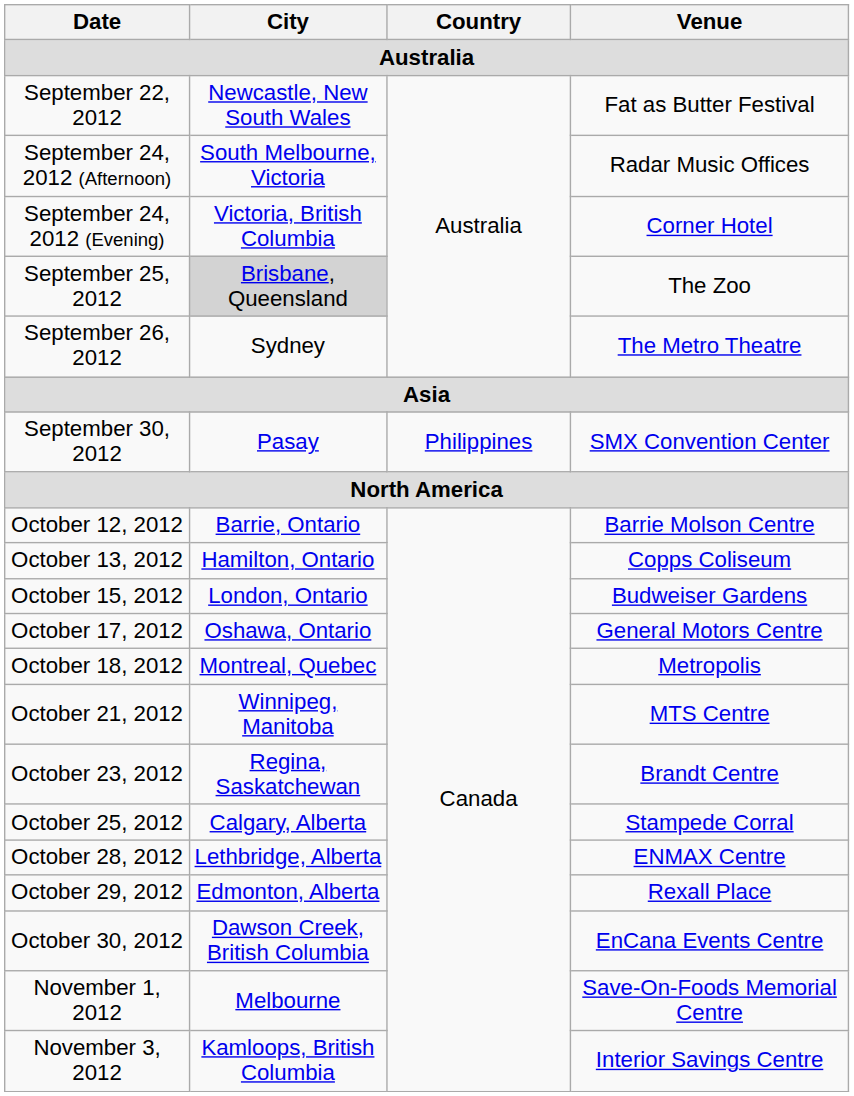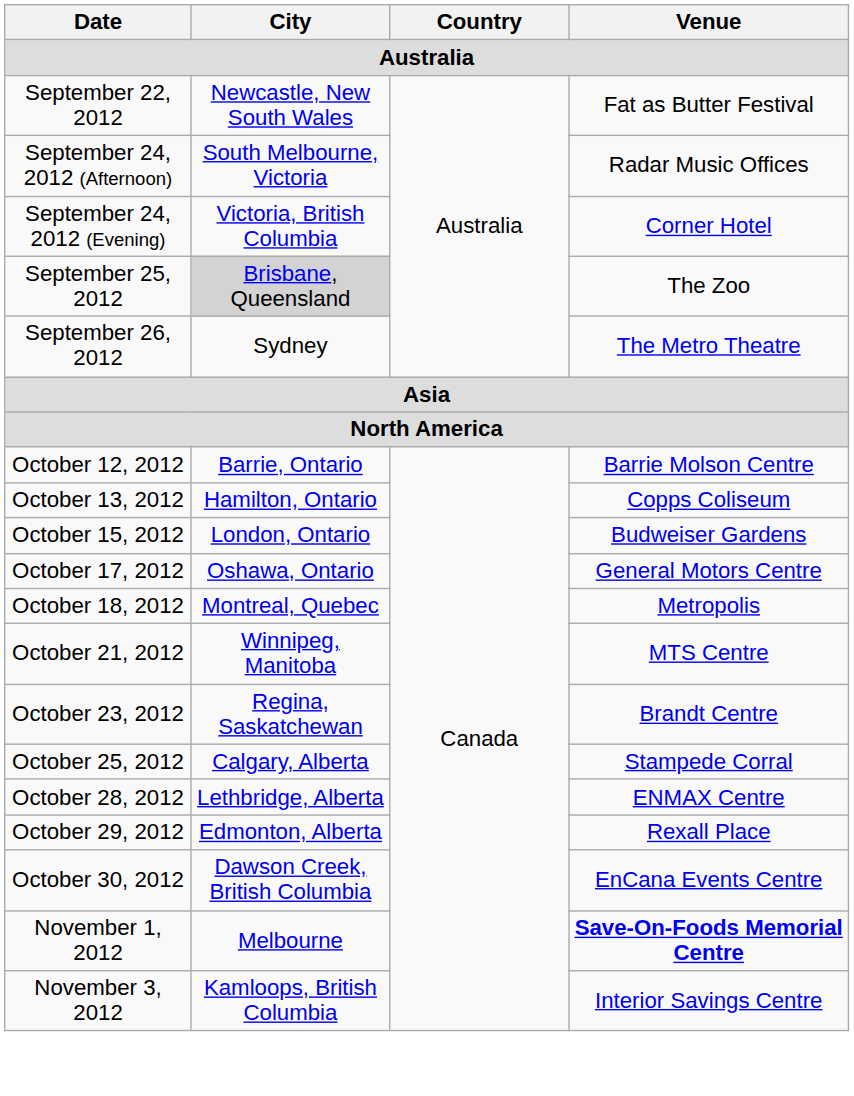 <table class="wikitable" style="text-align:center;">
 <tr>
 <th width="150">Date</th>
 <th width="150">City</th>
 <th width="150">Country</th>
 <th width="250">Venue</th>
 </tr>
 <tr style="background:#ddd;">
 <td colspan="4"><strong>Australia</strong></td>
 </tr>
 <tr>
 <td>September 22, 2012</td>
 <td><a href='#'>Newcastle, New South Wales</a></td>
 <td rowspan="5">Australia</td>
 <td>Fat as Butter Festival</td>
 </tr>
 <tr>
 <td>September 24, 2012 <small>(Afternoon)</small></td>
 <td><a href='#'>South Melbourne, Victoria</a></td>
 <td>Radar Music Offices</td>
 </tr>
 <tr>
 <td>September 24, 2012 <small>(Evening)</small></td>
 <td><a href='#'>Victoria, British Columbia</a></td>
 <td><a href='#'>Corner Hotel</a></td>
 </tr>
 <tr>
 <td>September 25, 2012</td>
 <td style="background: lightgrey;"><a href='#'>Brisbane</a>, Queensland</td>
 <td>The Zoo</td>
 </tr>
 <tr>
 <td>September 26, 2012</td>
 <td>Sydney</td>
 <td><a href='#'>The Metro Theatre</a></td>
 </tr>
 <tr style="background:#ddd;">
 <td colspan="4"><strong>Asia</strong></td>
-</tr>
-<tr>
-<td>September 30, 2012</td>
-<td><a href='#'>Pasay</a></td>
-<td><a href='#'>Philippines</a></td>
-<td><a href='#'>SMX Convention Center</a></td>
 </tr>
 <tr style="background:#ddd;">
 <td colspan="4"><strong>North America</strong></td>
 </tr>
 <tr>
 <td>October 12, 2012</td>
 <td><a href='#'>Barrie, Ontario</a></td>
 <td rowspan="13">Canada</td>
 <td><a href='#'>Barrie Molson Centre</a></td>
 </tr>
 <tr>
 <td>October 13, 2012</td>
 <td><a href='#'>Hamilton, Ontario</a></td>
 <td><a href='#'>Copps Coliseum</a></td>
 </tr>
 <tr>
 <td>October 15, 2012</td>
 <td><a href='#'>London, Ontario</a></td>
 <td><a href='#'>Budweiser Gardens</a></td>
 </tr>
 <tr>
 <td>October 17, 2012</td>
 <td><a href='#'>Oshawa, Ontario</a></td>
 <td><a href='#'>General Motors Centre</a></td>
 </tr>
 <tr>
 <td>October 18, 2012</td>
 <td><a href='#'>Montreal, Quebec</a></td>
 <td><a href='#'>Metropolis</a></td>
 </tr>
 <tr>
 <td>October 21, 2012</td>
 <td><a href='#'>Winnipeg, Manitoba</a></td>
 <td><a href='#'>MTS Centre</a></td>
 </tr>
 <tr>
 <td>October 23, 2012</td>
 <td><a href='#'>Regina, Saskatchewan</a></td>
 <td><a href='#'>Brandt Centre</a></td>
 </tr>
 <tr>
 <td>October 25, 2012</td>
 <td><a href='#'>Calgary, Alberta</a></td>
 <td><a href='#'>Stampede Corral</a></td>
 </tr>
 <tr>
 <td>October 28, 2012</td>
 <td><a href='#'>Lethbridge, Alberta</a></td>
 <td><a href='#'>ENMAX Centre</a></td>
 </tr>
 <tr>
 <td>October 29, 2012</td>
 <td><a href='#'>Edmonton, Alberta</a></td>
 <td><a href='#'>Rexall Place</a></td>
 </tr>
 <tr>
 <td>October 30, 2012</td>
 <td><a href='#'>Dawson Creek, British Columbia</a></td>
 <td><a href='#'>EnCana Events Centre</a></td>
 </tr>
 <tr>
 <td>November 1, 2012</td>
 <td><a href='#'>Melbourne</a></td>
-<td><a href='#'>Save-On-Foods Memorial Centre</a></td>
+<td><strong><a href='#'>Save-On-Foods Memorial Centre</a></strong></td>
 </tr>
 <tr>
 <td>November 3, 2012</td>
 <td><a href='#'>Kamloops, British Columbia</a></td>
 <td><a href='#'>Interior Savings Centre</a></td>
 </tr>
 </table>
